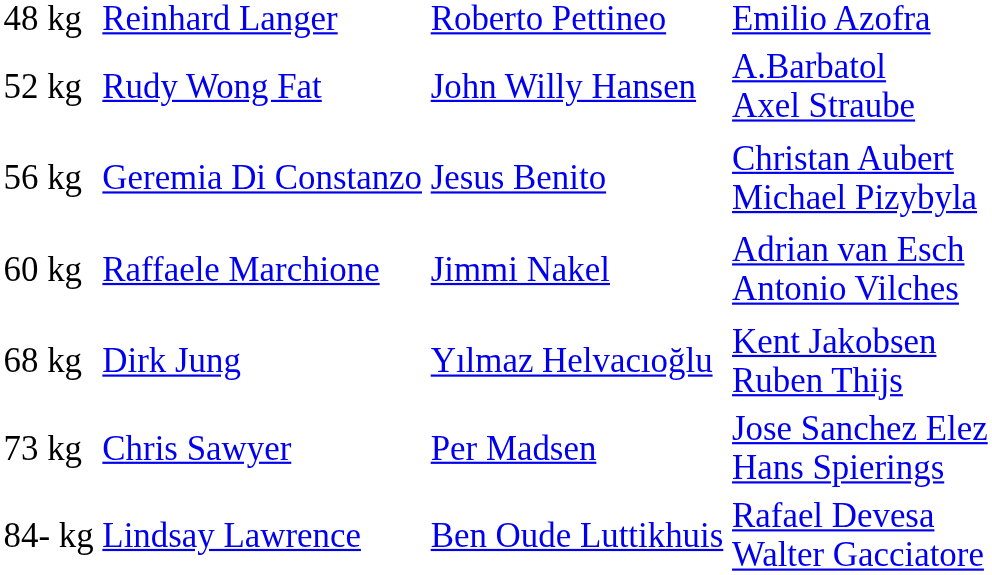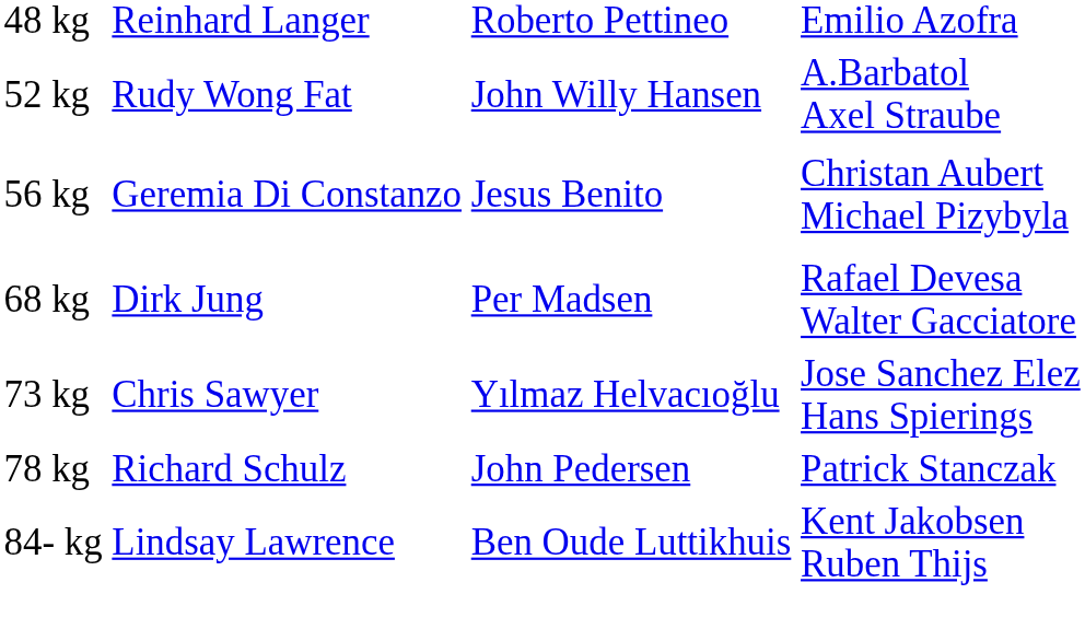 <table>
 <tr>
 <td>48 kg</td>
 <td> <a href='#'>Reinhard Langer</a></td>
 <td> <a href='#'>Roberto Pettineo</a></td>
 <td> <a href='#'>Emilio Azofra</a></td>
 </tr>
 <tr>
 <td>52 kg</td>
 <td> <a href='#'>Rudy Wong Fat</a></td>
 <td> <a href='#'>John Willy Hansen</a></td>
 <td> <a href='#'>A.Barbatol</a> <br>  <a href='#'>Axel Straube</a></td>
 </tr>
 <tr>
 </tr>
 <tr>
 <td>56 kg</td>
 <td> <a href='#'>Geremia Di Constanzo</a></td>
 <td> <a href='#'>Jesus Benito </a></td>
 <td> <a href='#'>Christan Aubert</a> <br>  <a href='#'>Michael Pizybyla</a></td>
 </tr>
 <tr>
 </tr>
 <tr>
-<td>60 kg</td>
-<td> <a href='#'>Raffaele Marchione</a></td>
-<td> <a href='#'>Jimmi Nakel</a></td>
-<td> <a href='#'>Adrian van Esch</a> <br>  <a href='#'>Antonio Vilches</a></td>
-</tr>
-<tr>
 </tr>
 <tr>
 <td>68 kg</td>
 <td> <a href='#'>Dirk Jung</a></td>
-<td> <a href='#'>Yılmaz Helvacıoğlu</a></td>
-<td> <a href='#'>Kent Jakobsen</a> <br>  <a href='#'>Ruben Thijs</a></td>
+<td> <a href='#'>Per Madsen</a></td>
+<td> <a href='#'>Rafael Devesa</a> <br>  <a href='#'>Walter Gacciatore</a></td>
 </tr>
 <tr>
 <td>73 kg</td>
 <td> <a href='#'>Chris Sawyer</a></td>
-<td> <a href='#'>Per Madsen</a></td>
+<td> <a href='#'>Yılmaz Helvacıoğlu</a></td>
 <td> <a href='#'>Jose Sanchez Elez</a> <br>  <a href='#'>Hans Spierings</a></td>
+</tr>
+<tr>
+<td>78 kg</td>
+<td> <a href='#'>Richard Schulz</a></td>
+<td> <a href='#'>John Pedersen</a></td>
+<td> <a href='#'>Patrick Stanczak</a></td>
 </tr>
 <tr>
 <td>84- kg</td>
 <td> <a href='#'>Lindsay Lawrence</a></td>
 <td> <a href='#'>Ben Oude Luttikhuis</a></td>
-<td> <a href='#'>Rafael Devesa</a> <br>  <a href='#'>Walter Gacciatore</a></td>
+<td> <a href='#'>Kent Jakobsen</a> <br>  <a href='#'>Ruben Thijs</a></td>
 </tr>
 </table>
